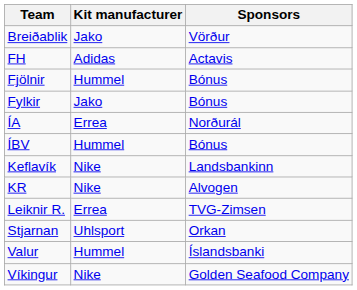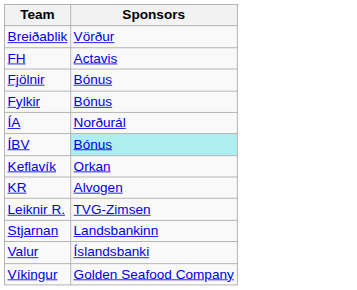 <table class="wikitable" style="text-align:left;">
 <tr>
 <th>Team</th>
-<th>Kit manufacturer</th>
 <th>Sponsors</th>
 </tr>
 <tr>
 <td><a href='#'>Breiðablik</a></td>
-<td><a href='#'>Jako</a></td>
 <td><a href='#'>Vörður</a></td>
 </tr>
 <tr>
 <td><a href='#'>FH</a></td>
-<td><a href='#'>Adidas</a></td>
 <td><a href='#'>Actavis</a></td>
 </tr>
 <tr>
 <td><a href='#'>Fjölnir</a></td>
-<td><a href='#'>Hummel</a></td>
 <td><a href='#'>Bónus</a></td>
 </tr>
 <tr>
 <td><a href='#'>Fylkir</a></td>
-<td><a href='#'>Jako</a></td>
 <td><a href='#'>Bónus</a></td>
 </tr>
 <tr>
 <td><a href='#'>ÍA</a></td>
-<td><a href='#'>Errea</a></td>
 <td><a href='#'>Norðurál</a></td>
 </tr>
 <tr>
 <td><a href='#'>ÍBV</a></td>
-<td><a href='#'>Hummel</a></td>
-<td><a href='#'>Bónus</a></td>
+<td style="background: paleturquoise;"><a href='#'>Bónus</a></td>
 </tr>
 <tr>
 <td><a href='#'>Keflavík</a></td>
-<td><a href='#'>Nike</a></td>
-<td><a href='#'>Landsbankinn</a></td>
+<td><a href='#'>Orkan</a></td>
 </tr>
 <tr>
 <td><a href='#'>KR</a></td>
-<td><a href='#'>Nike</a></td>
 <td><a href='#'>Alvogen</a></td>
 </tr>
 <tr>
 <td><a href='#'>Leiknir R.</a></td>
-<td><a href='#'>Errea</a></td>
 <td><a href='#'>TVG-Zimsen</a></td>
 </tr>
 <tr>
 <td><a href='#'>Stjarnan</a></td>
-<td><a href='#'>Uhlsport</a></td>
-<td><a href='#'>Orkan</a></td>
+<td><a href='#'>Landsbankinn</a></td>
 </tr>
 <tr>
 <td><a href='#'>Valur</a></td>
-<td><a href='#'>Hummel</a></td>
 <td><a href='#'>Íslandsbanki</a></td>
 </tr>
 <tr>
 <td><a href='#'>Víkingur</a></td>
-<td><a href='#'>Nike</a></td>
 <td><a href='#'>Golden Seafood Company</a></td>
 </tr>
 </table>
